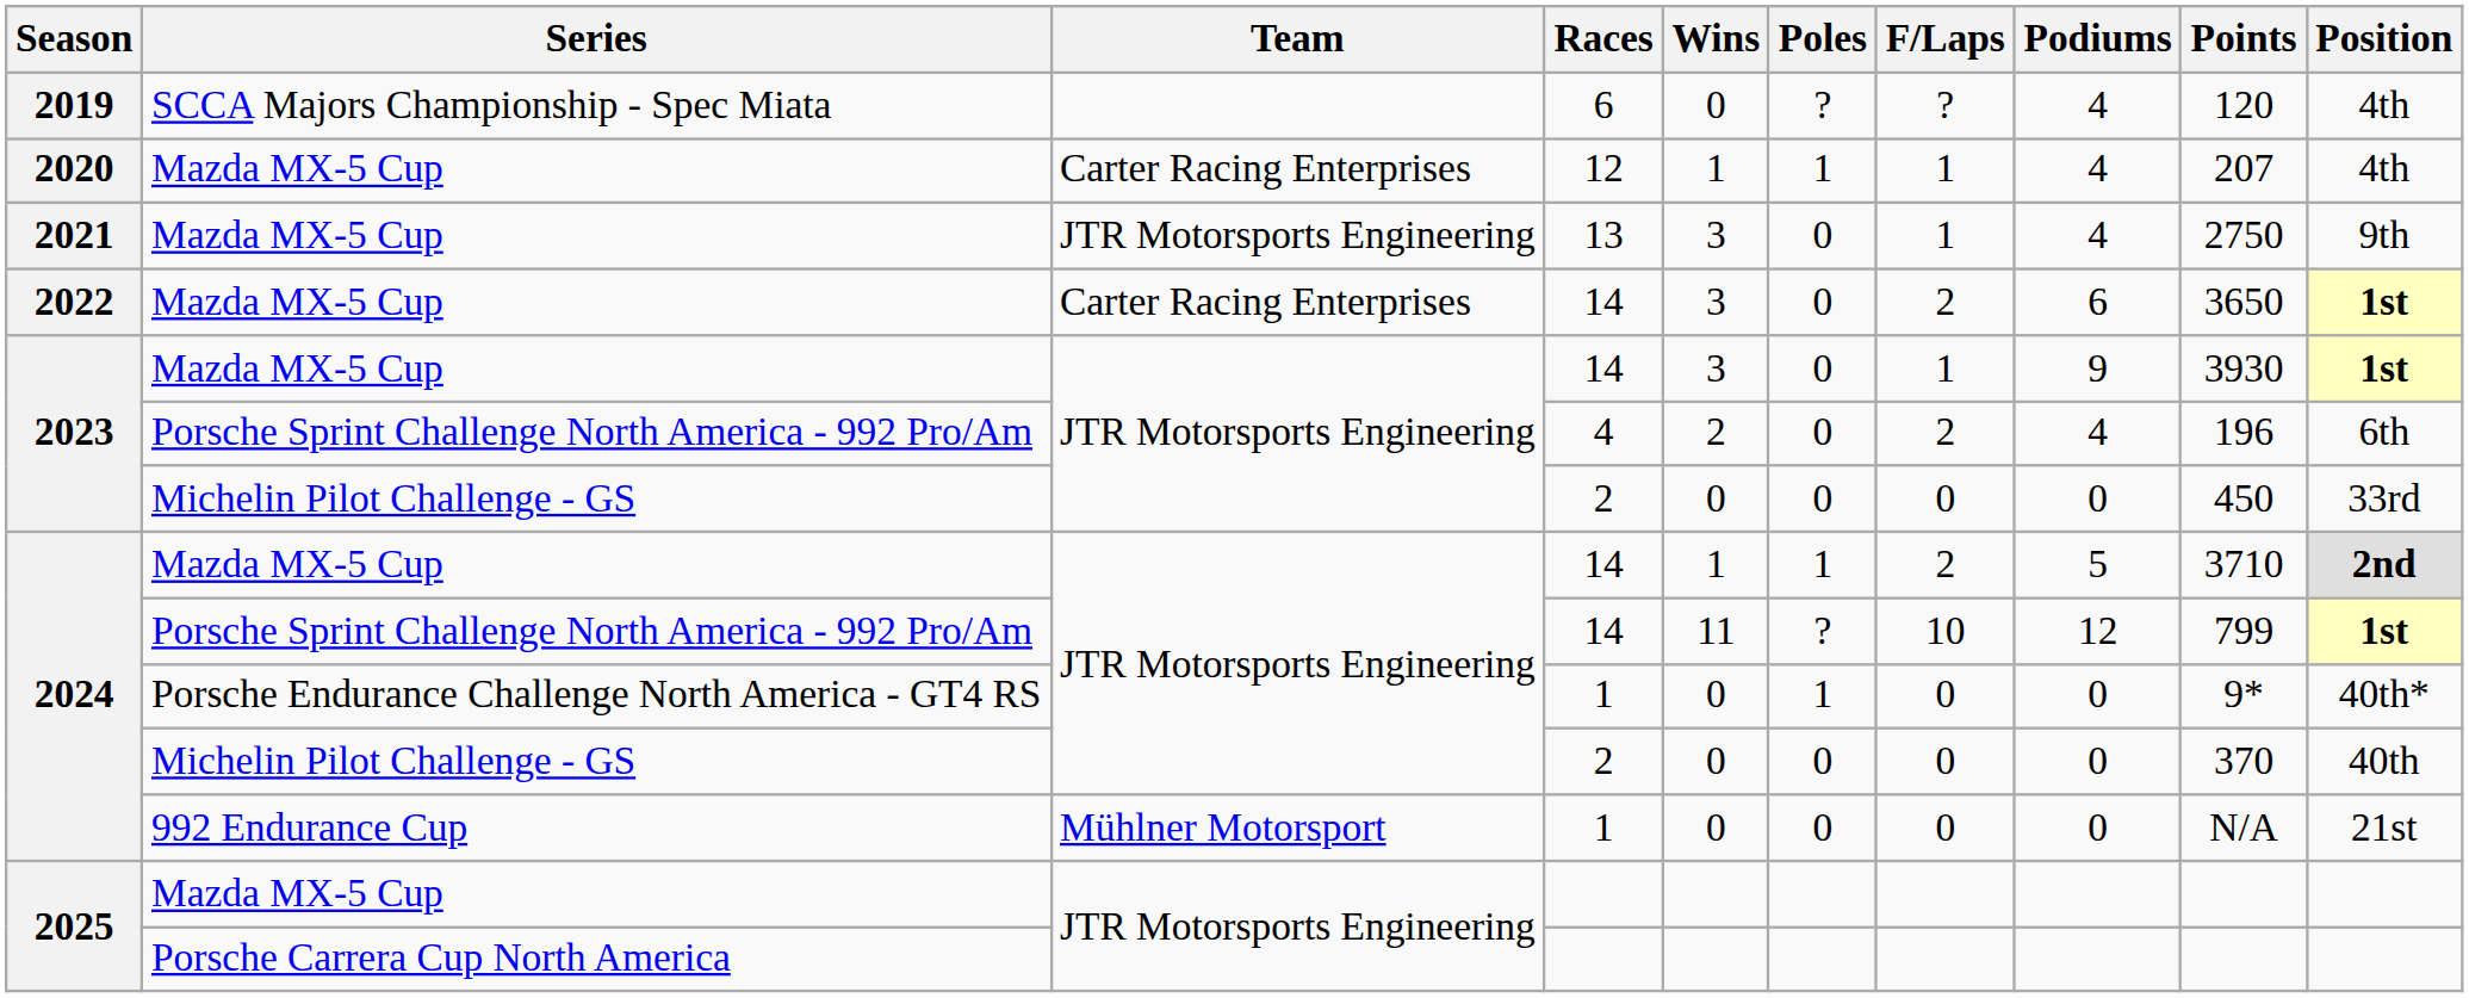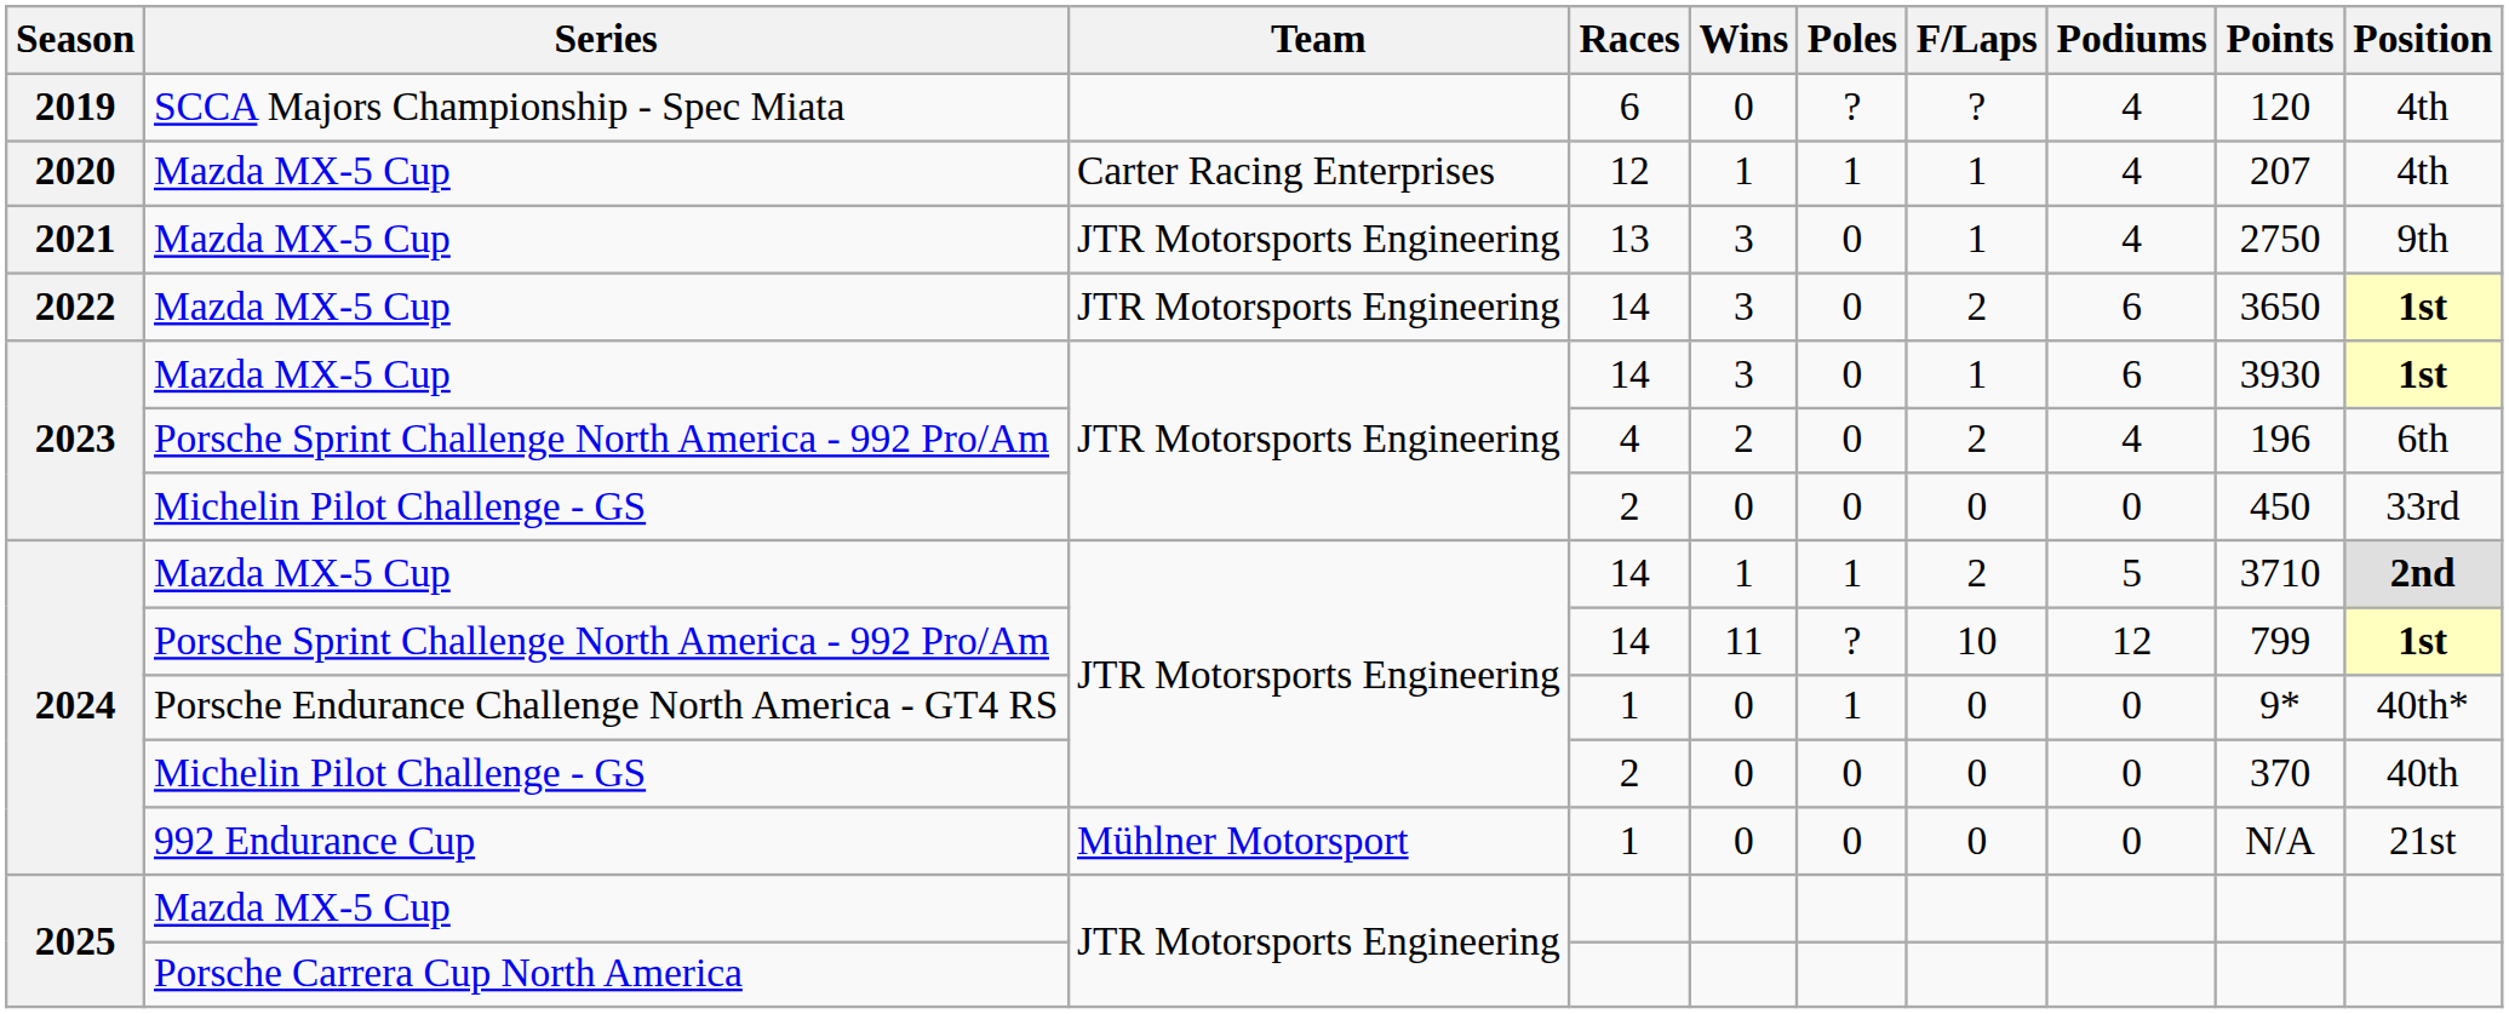 <table class="wikitable" style="font-size: 90%; text-align:center">
 <tr>
 <th>Season</th>
 <th>Series</th>
 <th>Team</th>
 <th>Races</th>
 <th>Wins</th>
 <th>Poles</th>
 <th>F/Laps</th>
 <th>Podiums</th>
 <th>Points</th>
 <th>Position</th>
 </tr>
 <tr>
 <th>2019</th>
 <td align=left><a href='#'>SCCA</a> Majors Championship - Spec Miata</td>
 <td align=left></td>
 <td>6</td>
 <td>0</td>
 <td>?</td>
 <td>?</td>
 <td>4</td>
 <td>120</td>
 <td>4th</td>
 </tr>
 <tr>
 <th>2020</th>
 <td align=left><a href='#'>Mazda MX-5 Cup</a></td>
 <td align=left>Carter Racing Enterprises</td>
 <td>12</td>
 <td>1</td>
 <td>1</td>
 <td>1</td>
 <td>4</td>
 <td>207</td>
 <td>4th</td>
 </tr>
 <tr>
 <th>2021</th>
 <td align=left><a href='#'>Mazda MX-5 Cup</a></td>
 <td align=left>JTR Motorsports Engineering</td>
 <td>13</td>
 <td>3</td>
 <td>0</td>
 <td>1</td>
 <td>4</td>
 <td>2750</td>
 <td>9th</td>
 </tr>
 <tr>
 <th>2022</th>
 <td align=left><a href='#'>Mazda MX-5 Cup</a></td>
-<td align=left>Carter Racing Enterprises</td>
+<td align=left>JTR Motorsports Engineering</td>
 <td>14</td>
 <td>3</td>
 <td>0</td>
 <td>2</td>
 <td>6</td>
 <td>3650</td>
 <td style="background:#FFFFBF"><strong>1st</strong></td>
 </tr>
 <tr>
 <th rowspan=3>2023</th>
 <td align=left><a href='#'>Mazda MX-5 Cup</a></td>
 <td rowspan=3 align=left>JTR Motorsports Engineering</td>
 <td>14</td>
 <td>3</td>
 <td>0</td>
 <td>1</td>
-<td>9</td>
+<td>6</td>
 <td>3930</td>
 <td style="background:#FFFFBF"><strong>1st</strong></td>
 </tr>
 <tr>
 <td align=left><a href='#'>Porsche Sprint Challenge North America - 992 Pro/Am</a></td>
 <td>4</td>
 <td>2</td>
 <td>0</td>
 <td>2</td>
 <td>4</td>
 <td>196</td>
 <td>6th</td>
 </tr>
 <tr>
 <td align=left><a href='#'>Michelin Pilot Challenge - GS</a></td>
 <td>2</td>
 <td>0</td>
 <td>0</td>
 <td>0</td>
 <td>0</td>
 <td>450</td>
 <td>33rd</td>
 </tr>
 <tr>
 <th rowspan="5">2024</th>
 <td align=left><a href='#'>Mazda MX-5 Cup</a></td>
 <td rowspan="4" align="left">JTR Motorsports Engineering</td>
 <td>14</td>
 <td>1</td>
 <td>1</td>
 <td>2</td>
 <td>5</td>
 <td>3710</td>
 <td style="background:#DFDFDF;"><strong>2nd</strong></td>
 </tr>
 <tr>
 <td align=left><a href='#'>Porsche Sprint Challenge North America - 992 Pro/Am</a></td>
 <td>14</td>
 <td>11</td>
 <td>?</td>
 <td>10</td>
 <td>12</td>
 <td>799</td>
 <td style="background:#FFFFBF;"><strong>1st</strong></td>
 </tr>
 <tr>
 <td align=left>Porsche Endurance Challenge North America - GT4 RS</td>
 <td>1</td>
 <td>0</td>
 <td>1</td>
 <td>0</td>
 <td>0</td>
 <td>9*</td>
 <td>40th*</td>
 </tr>
 <tr>
 <td align=left><a href='#'>Michelin Pilot Challenge - GS</a></td>
 <td>2</td>
 <td>0</td>
 <td>0</td>
 <td>0</td>
 <td>0</td>
 <td>370</td>
 <td>40th</td>
 </tr>
 <tr>
 <td align=left><a href='#'>992 Endurance Cup</a></td>
 <td align=left><a href='#'>Mühlner Motorsport</a></td>
 <td>1</td>
 <td>0</td>
 <td>0</td>
 <td>0</td>
 <td>0</td>
 <td>N/A</td>
 <td>21st</td>
 </tr>
 <tr>
 <th rowspan="2">2025</th>
 <td align=left><a href='#'>Mazda MX-5 Cup</a></td>
 <td rowspan="2" align="left">JTR Motorsports Engineering</td>
 <td></td>
 <td></td>
 <td></td>
 <td></td>
 <td></td>
 <td></td>
 <td></td>
 </tr>
 <tr>
 <td align=left><a href='#'>Porsche Carrera Cup North America</a></td>
 <td></td>
 <td></td>
 <td></td>
 <td></td>
 <td></td>
 <td></td>
 <td></td>
 </tr>
 </table>
